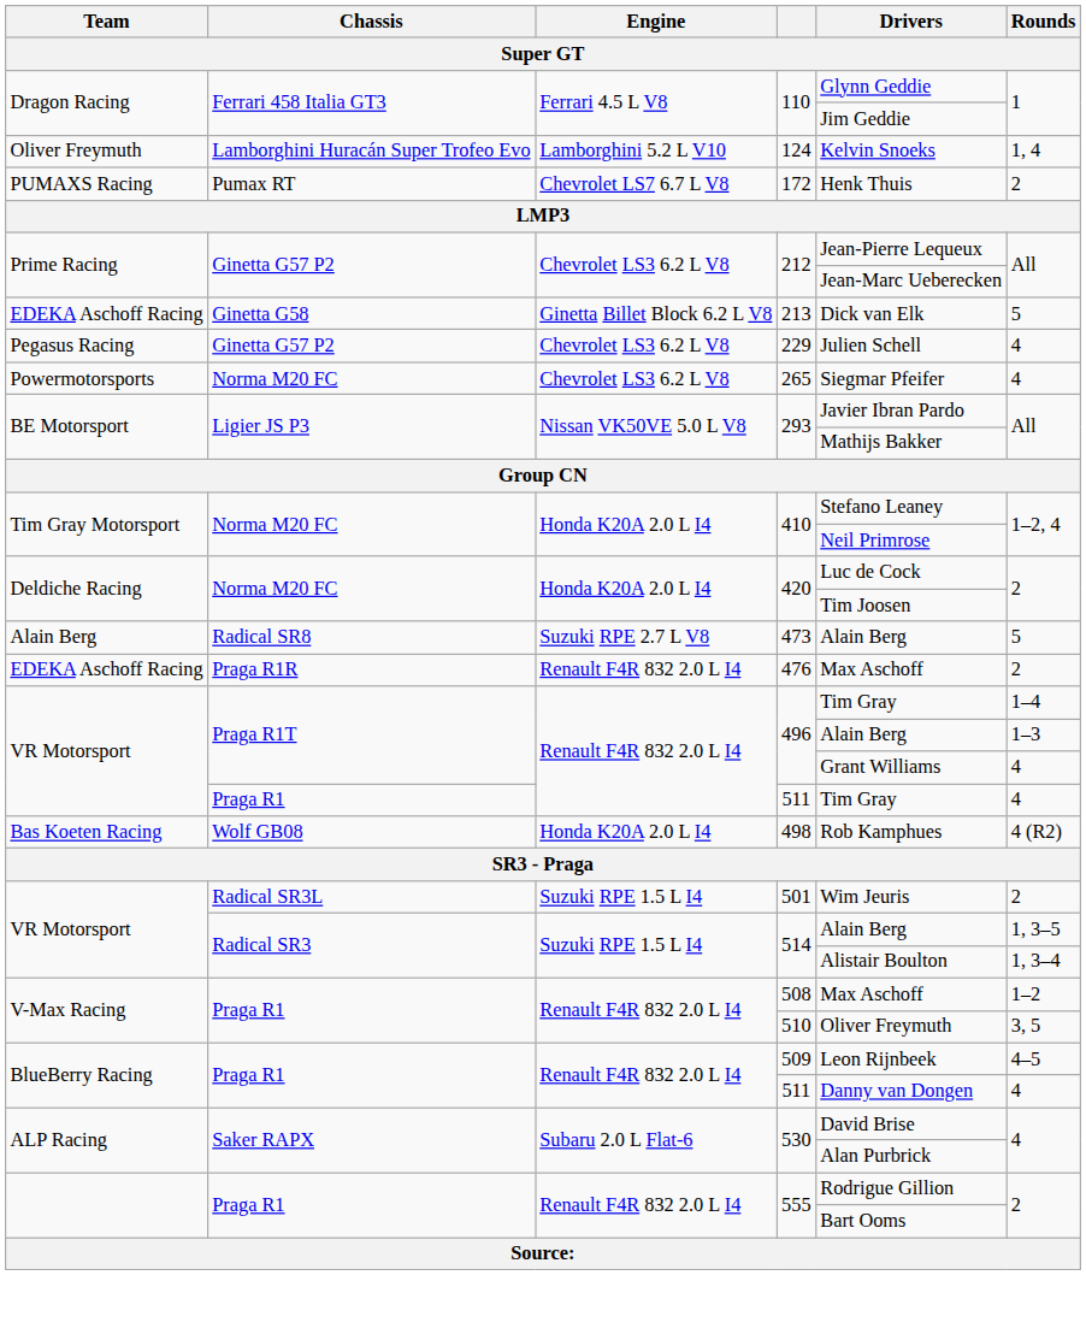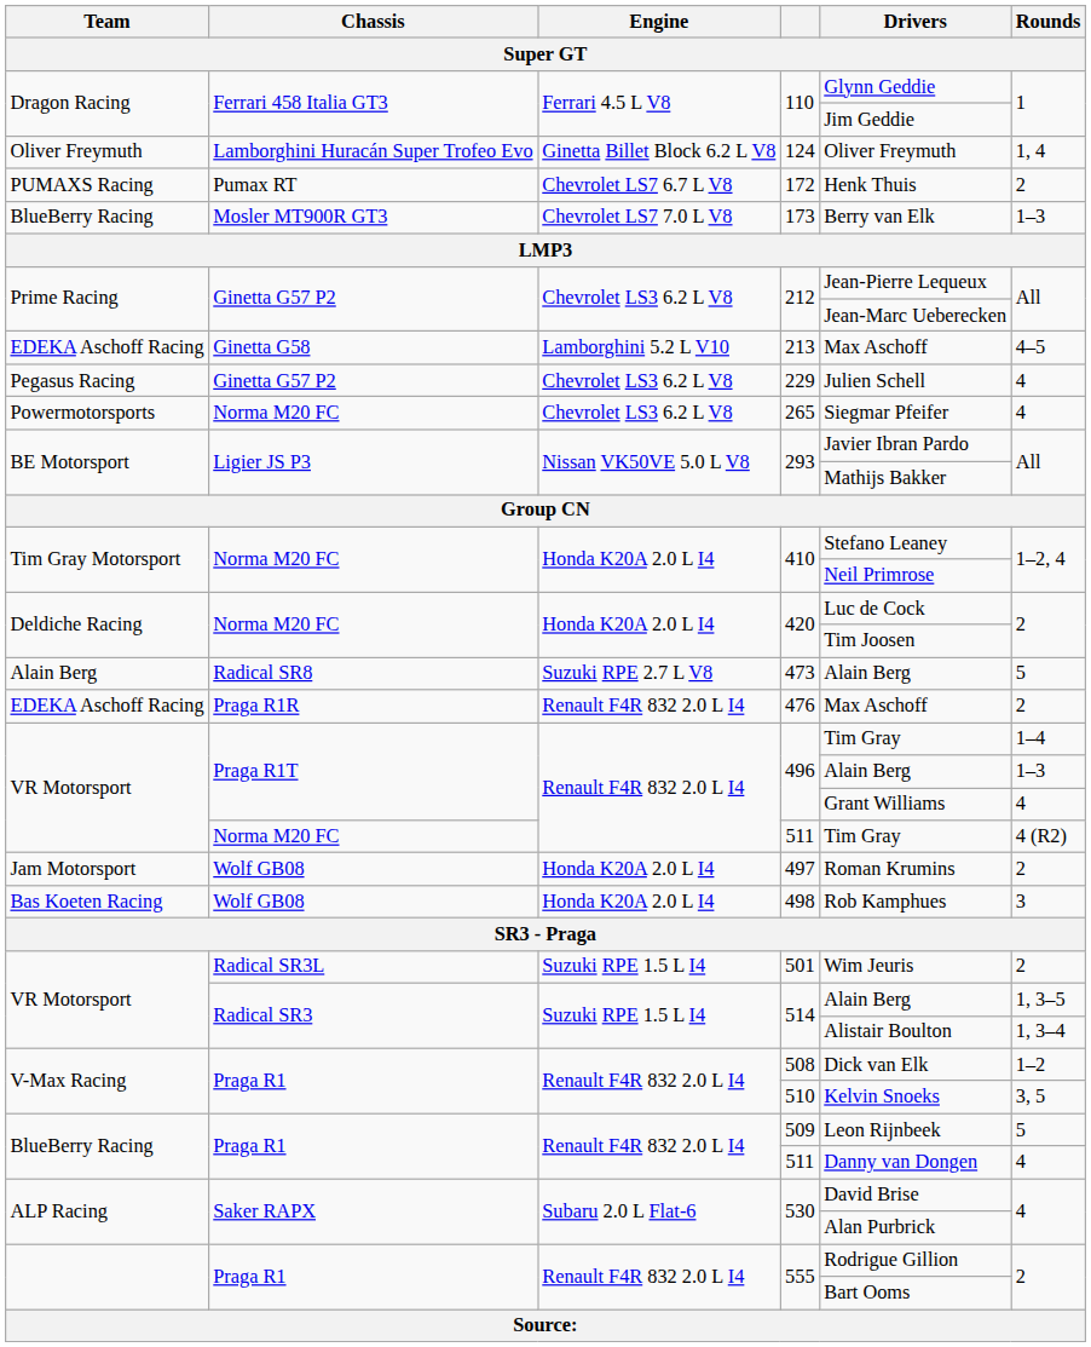 <table class="wikitable" style="font-size: 85%;">
 <tr>
 <th>Team</th>
 <th>Chassis</th>
 <th>Engine</th>
 <th></th>
 <th>Drivers</th>
 <th>Rounds</th>
 </tr>
 <tr>
 <th colspan=6>Super GT</th>
 </tr>
 <tr>
 <td rowspan=2> Dragon Racing</td>
 <td rowspan=2><a href='#'>Ferrari 458 Italia GT3</a></td>
 <td rowspan=2><a href='#'>Ferrari</a> 4.5 L <a href='#'>V8</a></td>
 <td rowspan=2>110</td>
 <td> <a href='#'>Glynn Geddie</a></td>
 <td rowspan=2>1</td>
 </tr>
 <tr>
 <td> Jim Geddie</td>
 </tr>
 <tr>
 <td> Oliver Freymuth</td>
 <td><a href='#'>Lamborghini Huracán Super Trofeo Evo</a></td>
-<td><a href='#'>Lamborghini</a> 5.2 L <a href='#'>V10</a></td>
+<td><a href='#'>Ginetta</a> <a href='#'>Billet</a> Block 6.2 L <a href='#'>V8</a></td>
 <td align=center>124</td>
-<td> <a href='#'>Kelvin Snoeks</a></td>
+<td> Oliver Freymuth</td>
 <td>1, 4</td>
 </tr>
 <tr>
 <td> PUMAXS Racing</td>
 <td>Pumax RT</td>
 <td><a href='#'>Chevrolet LS7</a> 6.7 L <a href='#'>V8</a></td>
 <td>172</td>
 <td> Henk Thuis</td>
 <td>2</td>
+</tr>
+<tr>
+<td> BlueBerry Racing</td>
+<td><a href='#'>Mosler MT900R GT3</a></td>
+<td><a href='#'>Chevrolet LS7</a> 7.0 L <a href='#'>V8</a></td>
+<td align=center>173</td>
+<td> Berry van Elk</td>
+<td>1–3</td>
 </tr>
 <tr>
 <th colspan=6>LMP3</th>
 </tr>
 <tr>
 <td rowspan=2> Prime Racing</td>
 <td rowspan=2><a href='#'>Ginetta G57 P2</a></td>
 <td rowspan=2><a href='#'>Chevrolet</a> <a href='#'>LS3</a> 6.2 L <a href='#'>V8</a></td>
 <td rowspan=2 align=center>212</td>
 <td> Jean-Pierre Lequeux</td>
 <td rowspan=2>All</td>
 </tr>
 <tr>
 <td> Jean-Marc Ueberecken</td>
 </tr>
 <tr>
 <td> <a href='#'>EDEKA</a> Aschoff Racing</td>
 <td><a href='#'>Ginetta G58</a></td>
-<td><a href='#'>Ginetta</a> <a href='#'>Billet</a> Block 6.2 L <a href='#'>V8</a></td>
+<td><a href='#'>Lamborghini</a> 5.2 L <a href='#'>V10</a></td>
 <td align=center>213</td>
-<td> Dick van Elk</td>
-<td>5</td>
+<td> Max Aschoff</td>
+<td>4–5</td>
 </tr>
 <tr>
 <td> Pegasus Racing</td>
 <td><a href='#'>Ginetta G57 P2</a></td>
 <td><a href='#'>Chevrolet</a> <a href='#'>LS3</a> 6.2 L <a href='#'>V8</a></td>
 <td align=center>229</td>
 <td> Julien Schell</td>
 <td>4</td>
 </tr>
 <tr>
 <td> Powermotorsports</td>
 <td><a href='#'>Norma M20 FC</a></td>
 <td><a href='#'>Chevrolet</a> <a href='#'>LS3</a> 6.2 L <a href='#'>V8</a></td>
 <td>265</td>
 <td> Siegmar Pfeifer</td>
 <td>4</td>
 </tr>
 <tr>
 <td rowspan=2> BE Motorsport</td>
 <td rowspan=2><a href='#'>Ligier JS P3</a></td>
 <td rowspan=2><a href='#'>Nissan</a> <a href='#'>VK50VE</a> 5.0 L <a href='#'>V8</a></td>
 <td rowspan=2 align=center>293</td>
 <td> Javier Ibran Pardo</td>
 <td rowspan=2>All</td>
 </tr>
 <tr>
 <td> Mathijs Bakker</td>
 </tr>
 <tr>
 <th colspan=6>Group CN</th>
 </tr>
 <tr>
 <td rowspan=2> Tim Gray Motorsport</td>
 <td rowspan=2><a href='#'>Norma M20 FC</a></td>
 <td rowspan=2><a href='#'>Honda K20A</a> 2.0 L <a href='#'>I4</a></td>
 <td rowspan=2 align=center>410</td>
 <td> Stefano Leaney</td>
 <td rowspan=2>1–2, 4</td>
 </tr>
 <tr>
 <td> <a href='#'>Neil Primrose</a></td>
 </tr>
 <tr>
 <td rowspan=2> Deldiche Racing</td>
 <td rowspan=2><a href='#'>Norma M20 FC</a></td>
 <td rowspan=2><a href='#'>Honda K20A</a> 2.0 L <a href='#'>I4</a></td>
 <td rowspan=2 align=center>420</td>
 <td> Luc de Cock</td>
 <td rowspan=2>2</td>
 </tr>
 <tr>
 <td> Tim Joosen</td>
 </tr>
 <tr>
 <td> Alain Berg</td>
 <td><a href='#'>Radical SR8</a></td>
 <td><a href='#'>Suzuki</a> <a href='#'>RPE</a> 2.7 L <a href='#'>V8</a></td>
 <td align=center>473</td>
 <td> Alain Berg</td>
 <td>5</td>
 </tr>
 <tr>
 <td> <a href='#'>EDEKA</a> Aschoff Racing</td>
 <td><a href='#'>Praga R1R</a></td>
 <td><a href='#'>Renault F4R</a> 832 2.0 L <a href='#'>I4</a></td>
 <td align=center>476</td>
 <td> Max Aschoff</td>
 <td>2</td>
 </tr>
 <tr>
 <td rowspan=4> VR Motorsport</td>
 <td rowspan=3><a href='#'>Praga R1T</a></td>
 <td rowspan=4><a href='#'>Renault F4R</a> 832 2.0 L <a href='#'>I4</a></td>
 <td rowspan=3 align=center>496</td>
 <td> Tim Gray</td>
 <td>1–4</td>
 </tr>
 <tr>
 <td> Alain Berg</td>
 <td>1–3</td>
 </tr>
 <tr>
 <td> Grant Williams</td>
 <td>4</td>
 </tr>
 <tr>
-<td><a href='#'>Praga R1</a></td>
+<td><a href='#'>Norma M20 FC</a></td>
 <td align=center>511</td>
 <td> Tim Gray</td>
-<td>4</td>
+<td>4 (R2)</td>
+</tr>
+<tr>
+<td> Jam Motorsport</td>
+<td><a href='#'>Wolf GB08</a></td>
+<td><a href='#'>Honda K20A</a> 2.0 L <a href='#'>I4</a></td>
+<td align=center>497</td>
+<td> Roman Krumins</td>
+<td>2</td>
 </tr>
 <tr>
 <td> <a href='#'>Bas Koeten Racing</a></td>
 <td><a href='#'>Wolf GB08</a></td>
 <td><a href='#'>Honda K20A</a> 2.0 L <a href='#'>I4</a></td>
 <td align=center>498</td>
 <td> Rob Kamphues</td>
-<td>4 (R2)</td>
+<td>3</td>
 </tr>
 <tr>
 <th colspan=6>SR3 - Praga</th>
 </tr>
 <tr>
 <td rowspan=3> VR Motorsport</td>
 <td><a href='#'>Radical SR3L</a></td>
 <td><a href='#'>Suzuki</a> <a href='#'>RPE</a> 1.5 L <a href='#'>I4</a></td>
 <td align=center>501</td>
 <td> Wim Jeuris</td>
 <td>2</td>
 </tr>
 <tr>
 <td rowspan=2><a href='#'>Radical SR3</a></td>
 <td rowspan=2><a href='#'>Suzuki</a> <a href='#'>RPE</a> 1.5 L <a href='#'>I4</a></td>
 <td rowspan=2 align=center>514</td>
 <td> Alain Berg</td>
 <td>1, 3–5</td>
 </tr>
 <tr>
 <td> Alistair Boulton</td>
 <td>1, 3–4</td>
 </tr>
 <tr>
 <td rowspan=2> V-Max Racing</td>
 <td rowspan=2><a href='#'>Praga R1</a></td>
 <td rowspan=2><a href='#'>Renault F4R</a> 832 2.0 L <a href='#'>I4</a></td>
 <td align=center>508</td>
-<td> Max Aschoff</td>
+<td> Dick van Elk</td>
 <td>1–2</td>
 </tr>
 <tr>
 <td align=center>510</td>
-<td> Oliver Freymuth</td>
+<td> <a href='#'>Kelvin Snoeks</a></td>
 <td>3, 5</td>
 </tr>
 <tr>
 <td rowspan=2> BlueBerry Racing</td>
 <td rowspan=2><a href='#'>Praga R1</a></td>
 <td rowspan=2><a href='#'>Renault F4R</a> 832 2.0 L <a href='#'>I4</a></td>
 <td align=center>509</td>
 <td> Leon Rijnbeek</td>
-<td>4–5</td>
+<td>5</td>
 </tr>
 <tr>
 <td align=center>511</td>
 <td> <a href='#'>Danny van Dongen</a></td>
 <td>4</td>
 </tr>
 <tr>
 <td rowspan=2> ALP Racing</td>
 <td rowspan=2><a href='#'>Saker RAPX</a></td>
 <td rowspan=2><a href='#'>Subaru</a> 2.0 L <a href='#'>Flat-6</a></td>
 <td rowspan=2 align=center>530</td>
 <td> David Brise</td>
 <td rowspan=2>4</td>
 </tr>
 <tr>
 <td> Alan Purbrick</td>
 </tr>
 <tr>
 <td rowspan=2></td>
 <td rowspan=2><a href='#'>Praga R1</a></td>
 <td rowspan=2><a href='#'>Renault F4R</a> 832 2.0 L <a href='#'>I4</a></td>
 <td rowspan=2 align=center>555</td>
 <td> Rodrigue Gillion</td>
 <td rowspan=2>2</td>
 </tr>
 <tr>
 <td> Bart Ooms</td>
 </tr>
 <tr>
 <th colspan=6>Source:</th>
 </tr>
 </table>
